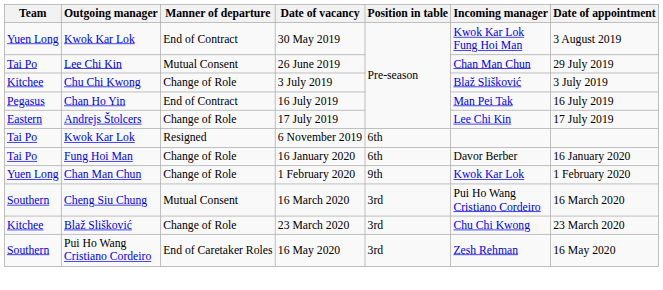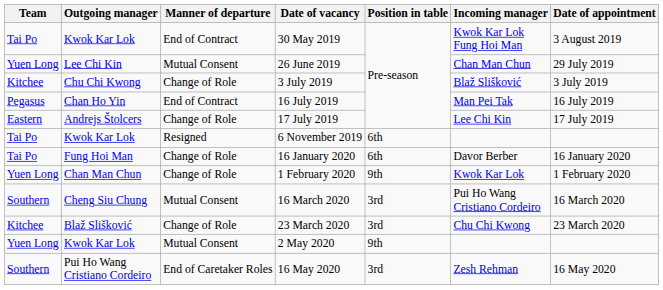 <table class="wikitable">
 <tr>
 <th>Team</th>
 <th>Outgoing manager</th>
 <th>Manner of departure</th>
 <th>Date of vacancy</th>
 <th>Position in table</th>
 <th>Incoming manager</th>
 <th>Date of appointment</th>
 </tr>
 <tr>
-<td><a href='#'>Yuen Long</a></td>
+<td><a href='#'>Tai Po</a></td>
 <td> <a href='#'>Kwok Kar Lok</a></td>
 <td>End of Contract</td>
 <td>30 May 2019</td>
 <td rowspan="5">Pre-season</td>
 <td> <a href='#'>Kwok Kar Lok</a> <br>  <a href='#'>Fung Hoi Man</a></td>
 <td>3 August 2019</td>
 </tr>
 <tr>
-<td><a href='#'>Tai Po</a></td>
+<td><a href='#'>Yuen Long</a></td>
 <td> <a href='#'>Lee Chi Kin</a></td>
 <td>Mutual Consent</td>
 <td>26 June 2019</td>
 <td> <a href='#'>Chan Man Chun</a></td>
 <td>29 July 2019</td>
 </tr>
 <tr>
 <td><a href='#'>Kitchee</a></td>
 <td> <a href='#'>Chu Chi Kwong</a></td>
 <td>Change of Role</td>
 <td>3 July 2019</td>
 <td> <a href='#'>Blaž Slišković</a></td>
 <td>3 July 2019</td>
 </tr>
 <tr>
 <td><a href='#'>Pegasus</a></td>
 <td> <a href='#'>Chan Ho Yin</a></td>
 <td>End of Contract</td>
 <td>16 July 2019</td>
 <td> <a href='#'>Man Pei Tak</a></td>
 <td>16 July 2019</td>
 </tr>
 <tr>
 <td><a href='#'>Eastern</a></td>
 <td> <a href='#'>Andrejs Štolcers</a></td>
 <td>Change of Role</td>
 <td>17 July 2019</td>
 <td> <a href='#'>Lee Chi Kin</a></td>
 <td>17 July 2019</td>
 </tr>
 <tr>
 <td><a href='#'>Tai Po</a></td>
 <td> <a href='#'>Kwok Kar Lok</a></td>
 <td>Resigned</td>
 <td>6 November 2019</td>
 <td>6th</td>
 <td></td>
 <td></td>
 </tr>
 <tr>
 <td><a href='#'>Tai Po</a></td>
 <td> <a href='#'>Fung Hoi Man</a></td>
 <td>Change of Role</td>
 <td>16 January 2020</td>
 <td>6th</td>
 <td> Davor Berber</td>
 <td>16 January 2020</td>
 </tr>
 <tr>
 <td><a href='#'>Yuen Long</a></td>
 <td> <a href='#'>Chan Man Chun</a></td>
 <td>Change of Role</td>
 <td>1 February 2020</td>
 <td>9th</td>
 <td> <a href='#'>Kwok Kar Lok</a></td>
 <td>1 February 2020</td>
 </tr>
 <tr>
 <td><a href='#'>Southern</a></td>
 <td> <a href='#'>Cheng Siu Chung</a></td>
 <td>Mutual Consent</td>
 <td>16 March 2020</td>
 <td>3rd</td>
 <td> Pui Ho Wang <br>  <a href='#'>Cristiano Cordeiro</a></td>
 <td>16 March 2020</td>
 </tr>
 <tr>
 <td><a href='#'>Kitchee</a></td>
 <td> <a href='#'>Blaž Slišković</a></td>
 <td>Change of Role</td>
 <td>23 March 2020</td>
 <td>3rd</td>
 <td> <a href='#'>Chu Chi Kwong</a></td>
 <td>23 March 2020</td>
 </tr>
 <tr>
+<td><a href='#'>Yuen Long</a></td>
+<td> <a href='#'>Kwok Kar Lok</a></td>
+<td>Mutual Consent</td>
+<td>2 May 2020</td>
+<td>9th</td>
+<td></td>
+<td></td>
+</tr>
+<tr>
 <td><a href='#'>Southern</a></td>
 <td> Pui Ho Wang <br>  <a href='#'>Cristiano Cordeiro</a></td>
 <td>End of Caretaker Roles</td>
 <td>16 May 2020</td>
 <td>3rd</td>
 <td> <a href='#'>Zesh Rehman</a></td>
 <td>16 May 2020</td>
 </tr>
 </table>
